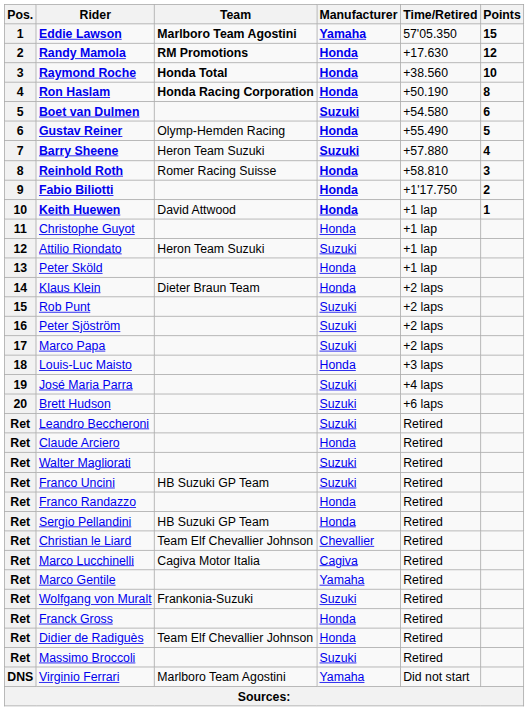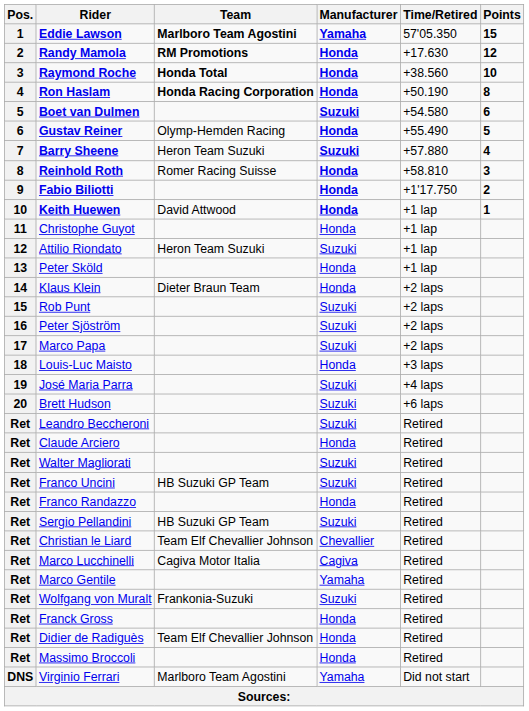 <table class="wikitable" style="font-size: 95%;">
 <tr>
 <th>Pos.</th>
 <th>Rider</th>
 <th>Team</th>
 <th>Manufacturer</th>
 <th>Time/Retired</th>
 <th>Points</th>
 </tr>
 <tr>
 <th>1</th>
 <td> <strong><a href='#'>Eddie Lawson</a></strong></td>
 <td><strong>Marlboro Team Agostini</strong></td>
 <td><strong><a href='#'>Yamaha</a></strong></td>
 <td>57'05.350</td>
 <td><strong>15</strong></td>
 </tr>
 <tr>
 <th>2</th>
 <td> <strong><a href='#'>Randy Mamola</a></strong></td>
 <td><strong>RM Promotions</strong></td>
 <td><strong><a href='#'>Honda</a></strong></td>
 <td>+17.630</td>
 <td><strong>12</strong></td>
 </tr>
 <tr>
 <th>3</th>
 <td> <strong><a href='#'>Raymond Roche</a></strong></td>
 <td><strong>Honda Total</strong></td>
 <td><strong><a href='#'>Honda</a></strong></td>
 <td>+38.560</td>
 <td><strong>10</strong></td>
 </tr>
 <tr>
 <th>4</th>
 <td> <strong><a href='#'>Ron Haslam</a></strong></td>
 <td><strong>Honda Racing Corporation</strong></td>
 <td><strong><a href='#'>Honda</a></strong></td>
 <td>+50.190</td>
 <td><strong>8</strong></td>
 </tr>
 <tr>
 <th>5</th>
 <td> <strong><a href='#'>Boet van Dulmen</a></strong></td>
 <td></td>
 <td><strong><a href='#'>Suzuki</a></strong></td>
 <td>+54.580</td>
 <td><strong>6</strong></td>
 </tr>
 <tr>
 <th>6</th>
 <td> <strong><a href='#'>Gustav Reiner</a></strong></td>
 <td>Olymp-Hemden Racing</td>
 <td><strong><a href='#'>Honda</a></strong></td>
 <td>+55.490</td>
 <td><strong>5</strong></td>
 </tr>
 <tr>
 <th>7</th>
 <td> <strong><a href='#'>Barry Sheene</a></strong></td>
 <td>Heron Team Suzuki</td>
 <td><strong><a href='#'>Suzuki</a></strong></td>
 <td>+57.880</td>
 <td><strong>4</strong></td>
 </tr>
 <tr>
 <th>8</th>
 <td> <strong><a href='#'>Reinhold Roth</a></strong></td>
 <td>Romer Racing Suisse</td>
 <td><strong><a href='#'>Honda</a></strong></td>
 <td>+58.810</td>
 <td><strong>3</strong></td>
 </tr>
 <tr>
 <th>9</th>
 <td> <strong><a href='#'>Fabio Biliotti</a></strong></td>
 <td></td>
 <td><strong><a href='#'>Honda</a></strong></td>
 <td>+1'17.750</td>
 <td><strong>2</strong></td>
 </tr>
 <tr>
 <th>10</th>
 <td> <strong><a href='#'>Keith Huewen</a></strong></td>
 <td>David Attwood</td>
 <td><strong><a href='#'>Honda</a></strong></td>
 <td>+1 lap</td>
 <td><strong>1</strong></td>
 </tr>
 <tr>
 <th>11</th>
 <td> <a href='#'>Christophe Guyot</a></td>
 <td></td>
 <td><a href='#'>Honda</a></td>
 <td>+1 lap</td>
 <td></td>
 </tr>
 <tr>
 <th>12</th>
 <td> <a href='#'>Attilio Riondato</a></td>
 <td>Heron Team Suzuki</td>
 <td><a href='#'>Suzuki</a></td>
 <td>+1 lap</td>
 <td></td>
 </tr>
 <tr>
 <th>13</th>
 <td> <a href='#'>Peter Sköld</a></td>
 <td></td>
 <td><a href='#'>Honda</a></td>
 <td>+1 lap</td>
 <td></td>
 </tr>
 <tr>
 <th>14</th>
 <td> <a href='#'>Klaus Klein</a></td>
 <td>Dieter Braun Team</td>
 <td><a href='#'>Honda</a></td>
 <td>+2 laps</td>
 <td></td>
 </tr>
 <tr>
 <th>15</th>
 <td> <a href='#'>Rob Punt</a></td>
 <td></td>
 <td><a href='#'>Suzuki</a></td>
 <td>+2 laps</td>
 <td></td>
 </tr>
 <tr>
 <th>16</th>
 <td> <a href='#'>Peter Sjöström</a></td>
 <td></td>
 <td><a href='#'>Suzuki</a></td>
 <td>+2 laps</td>
 <td></td>
 </tr>
 <tr>
 <th>17</th>
 <td> <a href='#'>Marco Papa</a></td>
 <td></td>
 <td><a href='#'>Suzuki</a></td>
 <td>+2 laps</td>
 <td></td>
 </tr>
 <tr>
 <th>18</th>
 <td> <a href='#'>Louis-Luc Maisto</a></td>
 <td></td>
 <td><a href='#'>Honda</a></td>
 <td>+3 laps</td>
 <td></td>
 </tr>
 <tr>
 <th>19</th>
 <td> <a href='#'>José Maria Parra</a></td>
 <td></td>
 <td><a href='#'>Suzuki</a></td>
 <td>+4 laps</td>
 <td></td>
 </tr>
 <tr>
 <th>20</th>
 <td> <a href='#'>Brett Hudson</a></td>
 <td></td>
 <td><a href='#'>Suzuki</a></td>
 <td>+6 laps</td>
 <td></td>
 </tr>
 <tr>
 <th>Ret</th>
 <td> <a href='#'>Leandro Beccheroni</a></td>
 <td></td>
 <td><a href='#'>Suzuki</a></td>
 <td>Retired</td>
 <td></td>
 </tr>
 <tr>
 <th>Ret</th>
 <td> <a href='#'>Claude Arciero</a></td>
 <td></td>
 <td><a href='#'>Honda</a></td>
 <td>Retired</td>
 <td></td>
 </tr>
 <tr>
 <th>Ret</th>
 <td> <a href='#'>Walter Magliorati</a></td>
 <td></td>
 <td><a href='#'>Suzuki</a></td>
 <td>Retired</td>
 <td></td>
 </tr>
 <tr>
 <th>Ret</th>
 <td> <a href='#'>Franco Uncini</a></td>
 <td>HB Suzuki GP Team</td>
 <td><a href='#'>Suzuki</a></td>
 <td>Retired</td>
 <td></td>
 </tr>
 <tr>
 <th>Ret</th>
 <td> <a href='#'>Franco Randazzo</a></td>
 <td></td>
 <td><a href='#'>Honda</a></td>
 <td>Retired</td>
 <td></td>
 </tr>
 <tr>
 <th>Ret</th>
 <td> <a href='#'>Sergio Pellandini</a></td>
 <td>HB Suzuki GP Team</td>
-<td><a href='#'>Honda</a></td>
+<td><a href='#'>Suzuki</a></td>
 <td>Retired</td>
 <td></td>
 </tr>
 <tr>
 <th>Ret</th>
 <td> <a href='#'>Christian le Liard</a></td>
 <td>Team Elf Chevallier Johnson</td>
 <td><a href='#'>Chevallier</a></td>
 <td>Retired</td>
 <td></td>
 </tr>
 <tr>
 <th>Ret</th>
 <td> <a href='#'>Marco Lucchinelli</a></td>
 <td>Cagiva Motor Italia</td>
 <td><a href='#'>Cagiva</a></td>
 <td>Retired</td>
 <td></td>
 </tr>
 <tr>
 <th>Ret</th>
 <td> <a href='#'>Marco Gentile</a></td>
 <td></td>
 <td><a href='#'>Yamaha</a></td>
 <td>Retired</td>
 <td></td>
 </tr>
 <tr>
 <th>Ret</th>
 <td> <a href='#'>Wolfgang von Muralt</a></td>
 <td>Frankonia-Suzuki</td>
 <td><a href='#'>Suzuki</a></td>
 <td>Retired</td>
 <td></td>
 </tr>
 <tr>
 <th>Ret</th>
 <td> <a href='#'>Franck Gross</a></td>
 <td></td>
 <td><a href='#'>Honda</a></td>
 <td>Retired</td>
 <td></td>
 </tr>
 <tr>
 <th>Ret</th>
 <td> <a href='#'>Didier de Radiguès</a></td>
 <td>Team Elf Chevallier Johnson</td>
 <td><a href='#'>Honda</a></td>
 <td>Retired</td>
 <td></td>
 </tr>
 <tr>
 <th>Ret</th>
 <td> <a href='#'>Massimo Broccoli</a></td>
 <td></td>
-<td><a href='#'>Suzuki</a></td>
+<td><a href='#'>Honda</a></td>
 <td>Retired</td>
 <td></td>
 </tr>
 <tr>
 <th>DNS</th>
 <td> <a href='#'>Virginio Ferrari</a></td>
 <td>Marlboro Team Agostini</td>
 <td><a href='#'>Yamaha</a></td>
 <td>Did not start</td>
 <td></td>
 </tr>
 <tr>
 <th colspan=8>Sources: </th>
 </tr>
 </table>
